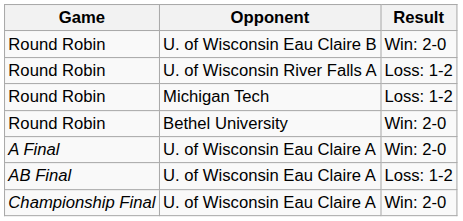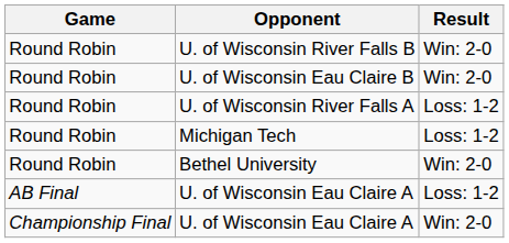 <table class="wikitable">
 <tr>
 <th>Game</th>
 <th>Opponent</th>
 <th>Result</th>
+</tr>
+<tr>
+<td>Round Robin</td>
+<td>U. of Wisconsin River Falls B</td>
+<td>Win: 2-0</td>
 </tr>
 <tr>
 <td>Round Robin</td>
 <td>U. of Wisconsin Eau Claire B</td>
 <td>Win: 2-0</td>
 </tr>
 <tr>
 <td>Round Robin</td>
 <td>U. of Wisconsin River Falls A</td>
 <td>Loss: 1-2</td>
 </tr>
 <tr>
 <td>Round Robin</td>
 <td>Michigan Tech</td>
 <td>Loss: 1-2</td>
 </tr>
 <tr>
 <td>Round Robin</td>
 <td>Bethel University</td>
 <td>Win: 2-0</td>
 </tr>
 <tr>
-<td><em>A Final</em></td>
-<td>U. of Wisconsin Eau Claire A</td>
-<td>Win: 2-0</td>
-</tr>
-<tr>
 <td><em>AB Final</em></td>
 <td>U. of Wisconsin Eau Claire A</td>
 <td>Loss: 1-2</td>
 </tr>
 <tr>
 <td><em>Championship Final</em></td>
 <td>U. of Wisconsin Eau Claire A</td>
 <td>Win: 2-0</td>
 </tr>
 </table>
